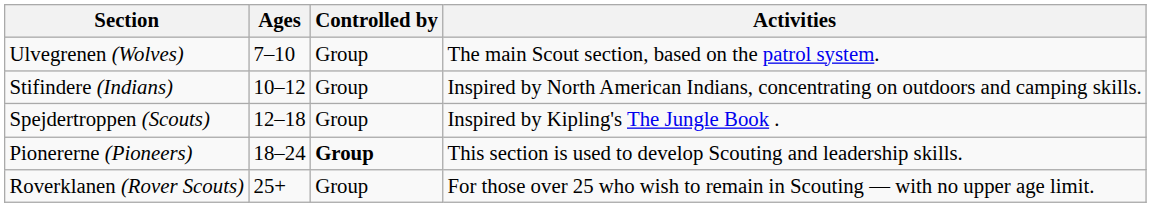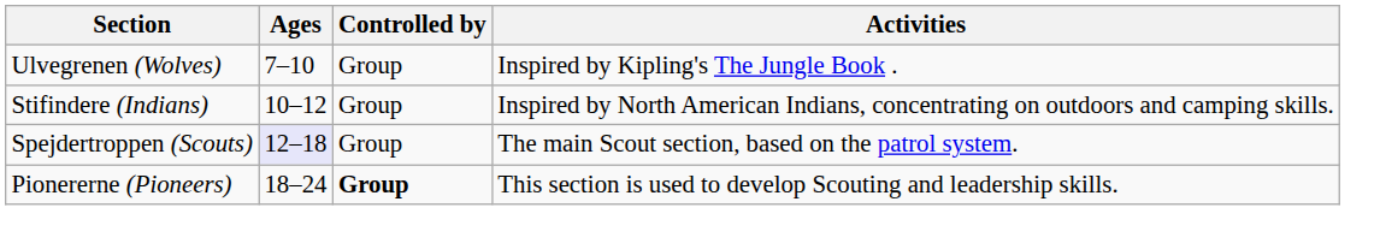 <table class="wikitable">
 <tr>
 <th>Section</th>
 <th>Ages</th>
 <th>Controlled by</th>
 <th>Activities</th>
 </tr>
 <tr>
 <td>Ulvegrenen <em>(Wolves)</em></td>
 <td>7–10</td>
 <td>Group</td>
-<td>The main Scout section, based on the <a href='#'>patrol system</a>.</td>
+<td>Inspired by Kipling's <a href='#'>The Jungle Book</a> .</td>
 </tr>
 <tr>
 <td>Stifindere <em>(Indians)</em></td>
 <td>10–12</td>
 <td>Group</td>
 <td>Inspired by North American Indians, concentrating on outdoors and camping skills.</td>
 </tr>
 <tr>
 <td>Spejdertroppen <em>(Scouts)</em></td>
-<td>12–18</td>
+<td style="background: lavender;">12–18</td>
 <td>Group</td>
-<td>Inspired by Kipling's <a href='#'>The Jungle Book</a> .</td>
+<td>The main Scout section, based on the <a href='#'>patrol system</a>.</td>
 </tr>
 <tr>
 <td>Pionererne <em>(Pioneers)</em></td>
 <td>18–24</td>
 <td><strong>Group</strong></td>
 <td>This section is used to develop Scouting and leadership skills.</td>
 </tr>
-<tr>
-<td>Roverklanen <em>(Rover Scouts)</em></td>
-<td>25+</td>
-<td>Group</td>
-<td>For those over 25 who wish to remain in Scouting — with no upper age limit.</td>
-</tr>
 </table>
